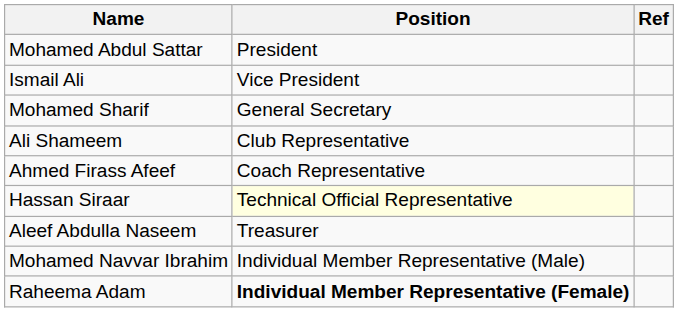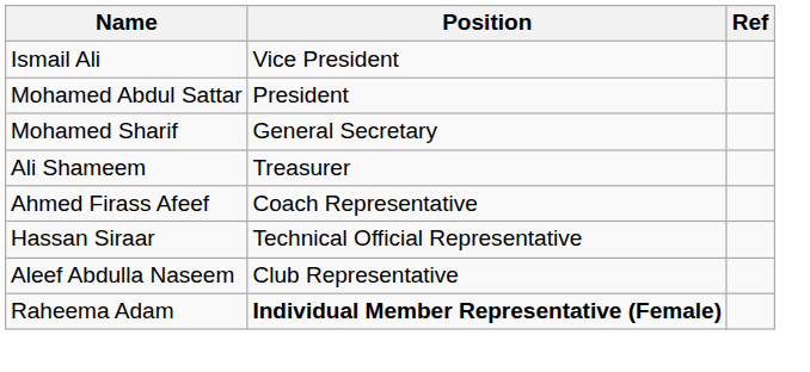 <table class="wikitable">
 <tr>
 <th>Name</th>
 <th>Position</th>
 <th>Ref</th>
 </tr>
 <tr>
-<td>Mohamed Abdul Sattar</td>
-<td>President</td>
+<td>Ismail Ali</td>
+<td>Vice President</td>
 <td></td>
 </tr>
 <tr>
-<td>Ismail Ali</td>
-<td>Vice President</td>
+<td>Mohamed Abdul Sattar</td>
+<td>President</td>
 <td></td>
 </tr>
 <tr>
 <td>Mohamed Sharif</td>
 <td>General Secretary</td>
 <td></td>
 </tr>
 <tr>
 <td>Ali Shameem</td>
-<td>Club Representative</td>
+<td>Treasurer</td>
 <td></td>
 </tr>
 <tr>
 <td>Ahmed Firass Afeef</td>
 <td>Coach Representative</td>
 <td></td>
 </tr>
 <tr>
 <td>Hassan Siraar</td>
-<td style="background: lightyellow;">Technical Official Representative</td>
+<td>Technical Official Representative</td>
 <td></td>
 </tr>
 <tr>
 <td>Aleef Abdulla Naseem</td>
-<td>Treasurer</td>
-<td></td>
-</tr>
-<tr>
-<td>Mohamed Navvar Ibrahim</td>
-<td>Individual Member Representative (Male)</td>
+<td>Club Representative</td>
 <td></td>
 </tr>
 <tr>
 <td>Raheema Adam</td>
 <td><strong>Individual Member Representative (Female)</strong></td>
 <td></td>
 </tr>
 </table>
